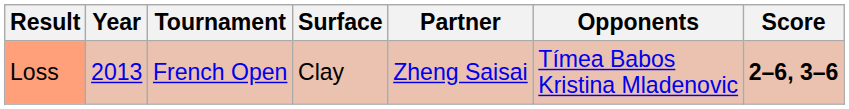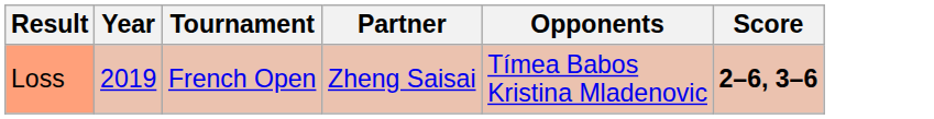 <table class="sortable wikitable">
 <tr>
 <th>Result</th>
 <th>Year</th>
 <th>Tournament</th>
-<th>Surface</th>
 <th>Partner</th>
 <th>Opponents</th>
 <th class="unsortable">Score</th>
 </tr>
 <tr bgcolor=EBC2AF>
 <td bgcolor=FFA07A>Loss</td>
-<td><a href='#'>2013</a></td>
+<td><a href='#'>2019</a></td>
 <td><a href='#'>French Open</a></td>
-<td>Clay</td>
 <td> <a href='#'>Zheng Saisai</a></td>
 <td> <a href='#'>Tímea Babos</a> <br>  <a href='#'>Kristina Mladenovic</a></td>
 <td><strong>2–6, 3–6</strong></td>
 </tr>
 </table>
